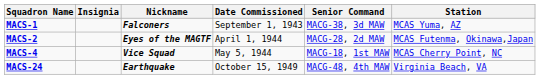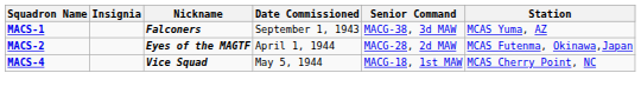 <table class="wikitable sortable">
 <tr bgcolor="#CCCCCC" style="text-align:center;">
 <th>Squadron Name</th>
 <th>Insignia</th>
 <th>Nickname</th>
 <th>Date Commissioned</th>
 <th>Senior Command</th>
 <th>Station</th>
 </tr>
 <tr>
 <td><strong><a href='#'>MACS-1</a></strong></td>
 <td></td>
 <td><strong><em>Falconers</em></strong></td>
 <td>September 1, 1943</td>
 <td><a href='#'>MACG-38</a>, <a href='#'>3d MAW</a></td>
 <td><a href='#'>MCAS Yuma</a>, <a href='#'>AZ</a></td>
 </tr>
 <tr>
 <td><strong><a href='#'>MACS-2</a></strong></td>
 <td></td>
 <td><strong><em>Eyes of the MAGTF</em></strong></td>
 <td>April 1, 1944 </td>
 <td><a href='#'>MACG-28</a>, <a href='#'>2d MAW</a></td>
 <td><a href='#'>MCAS Futenma</a>, <a href='#'>Okinawa</a>,<a href='#'>Japan</a></td>
 </tr>
 <tr>
 <td><strong><a href='#'>MACS-4</a></strong></td>
 <td></td>
 <td><strong><em>Vice Squad</em></strong></td>
 <td>May 5, 1944</td>
 <td><a href='#'>MACG-18</a>, <a href='#'>1st MAW</a></td>
 <td><a href='#'>MCAS Cherry Point</a>, <a href='#'>NC</a></td>
 </tr>
-<tr>
-<td><strong><a href='#'>MACS-24</a></strong></td>
-<td></td>
-<td><strong><em>Earthquake</em></strong></td>
-<td>October 15, 1949</td>
-<td><a href='#'>MACG-48</a>, <a href='#'>4th MAW</a></td>
-<td><a href='#'>Virginia Beach</a>, <a href='#'>VA</a></td>
-</tr>
 </table>
